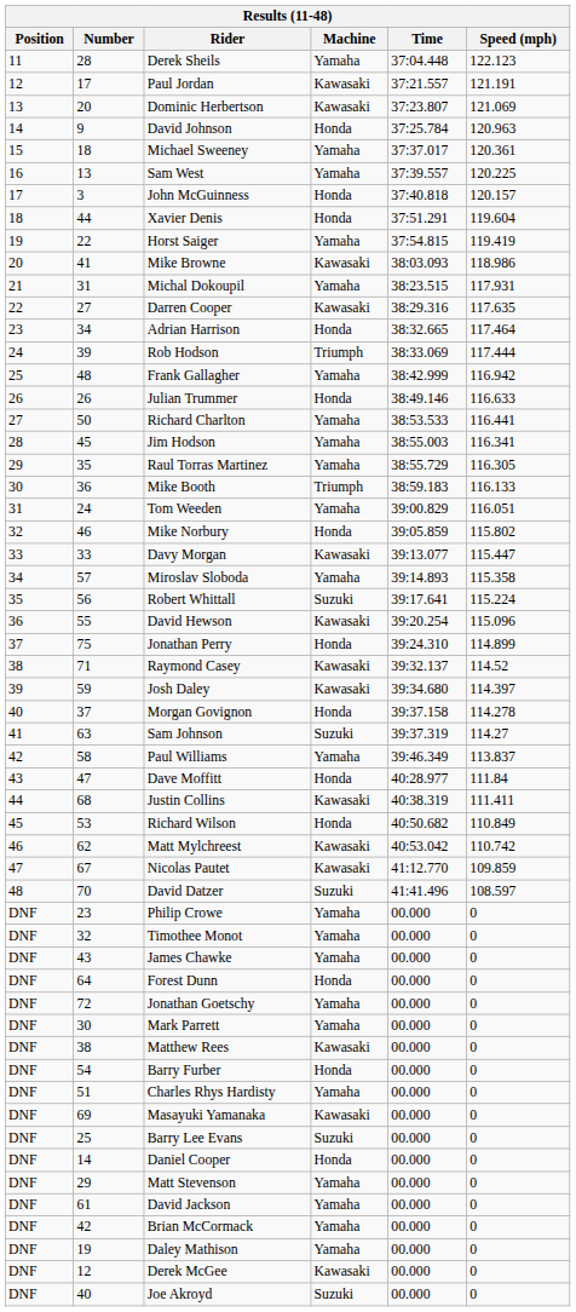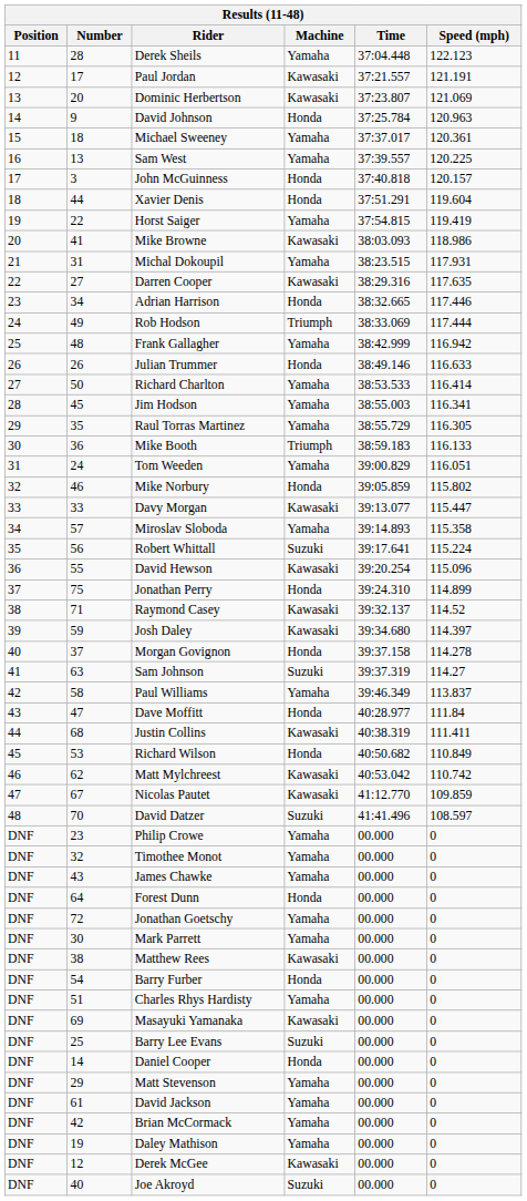 <table class="collapsible collapsed wikitable"style="width:40em;margin-top:-1px;">
 <tr>
 <th scope="col" colspan="6">Results (11-48)</th>
 </tr>
 <tr>
 <th scope="col">Position</th>
 <th scope="col">Number</th>
 <th scope="col">Rider</th>
 <th scope="col">Machine</th>
 <th scope="col">Time</th>
 <th scope="col">Speed (mph)</th>
 </tr>
 <tr>
 <td>11</td>
 <td>28</td>
 <td>Derek Sheils</td>
 <td>Yamaha</td>
 <td>37:04.448</td>
 <td>122.123</td>
 </tr>
 <tr>
 <td>12</td>
 <td>17</td>
 <td>Paul Jordan</td>
 <td>Kawasaki</td>
 <td>37:21.557</td>
 <td>121.191</td>
 </tr>
 <tr>
 <td>13</td>
 <td>20</td>
 <td>Dominic Herbertson</td>
 <td>Kawasaki</td>
 <td>37:23.807</td>
 <td>121.069</td>
 </tr>
 <tr>
 <td>14</td>
 <td>9</td>
 <td>David Johnson</td>
 <td>Honda</td>
 <td>37:25.784</td>
 <td>120.963</td>
 </tr>
 <tr>
 <td>15</td>
 <td>18</td>
 <td>Michael Sweeney</td>
 <td>Yamaha</td>
 <td>37:37.017</td>
 <td>120.361</td>
 </tr>
 <tr>
 <td>16</td>
 <td>13</td>
 <td>Sam West</td>
 <td>Yamaha</td>
 <td>37:39.557</td>
 <td>120.225</td>
 </tr>
 <tr>
 <td>17</td>
 <td>3</td>
 <td>John McGuinness</td>
 <td>Honda</td>
 <td>37:40.818</td>
 <td>120.157</td>
 </tr>
 <tr>
 <td>18</td>
 <td>44</td>
 <td>Xavier Denis</td>
 <td>Honda</td>
 <td>37:51.291</td>
 <td>119.604</td>
 </tr>
 <tr>
 <td>19</td>
 <td>22</td>
 <td>Horst Saiger</td>
 <td>Yamaha</td>
 <td>37:54.815</td>
 <td>119.419</td>
 </tr>
 <tr>
 <td>20</td>
 <td>41</td>
 <td>Mike Browne</td>
 <td>Kawasaki</td>
 <td>38:03.093</td>
 <td>118.986</td>
 </tr>
 <tr>
 <td>21</td>
 <td>31</td>
 <td>Michal Dokoupil</td>
 <td>Yamaha</td>
 <td>38:23.515</td>
 <td>117.931</td>
 </tr>
 <tr>
 <td>22</td>
 <td>27</td>
 <td>Darren Cooper</td>
 <td>Kawasaki</td>
 <td>38:29.316</td>
 <td>117.635</td>
 </tr>
 <tr>
 <td>23</td>
 <td>34</td>
 <td>Adrian Harrison</td>
 <td>Honda</td>
 <td>38:32.665</td>
-<td>117.464</td>
+<td>117.446</td>
 </tr>
 <tr>
 <td>24</td>
-<td>39</td>
+<td>49</td>
 <td>Rob Hodson</td>
 <td>Triumph</td>
 <td>38:33.069</td>
 <td>117.444</td>
 </tr>
 <tr>
 <td>25</td>
 <td>48</td>
 <td>Frank Gallagher</td>
 <td>Yamaha</td>
 <td>38:42.999</td>
 <td>116.942</td>
 </tr>
 <tr>
 <td>26</td>
 <td>26</td>
 <td>Julian Trummer</td>
 <td>Honda</td>
 <td>38:49.146</td>
 <td>116.633</td>
 </tr>
 <tr>
 <td>27</td>
 <td>50</td>
 <td>Richard Charlton</td>
 <td>Yamaha</td>
 <td>38:53.533</td>
-<td>116.441</td>
+<td>116.414</td>
 </tr>
 <tr>
 <td>28</td>
 <td>45</td>
 <td>Jim Hodson</td>
 <td>Yamaha</td>
 <td>38:55.003</td>
 <td>116.341</td>
 </tr>
 <tr>
 <td>29</td>
 <td>35</td>
 <td>Raul Torras Martinez</td>
 <td>Yamaha</td>
 <td>38:55.729</td>
 <td>116.305</td>
 </tr>
 <tr>
 <td>30</td>
 <td>36</td>
 <td>Mike Booth</td>
 <td>Triumph</td>
 <td>38:59.183</td>
 <td>116.133</td>
 </tr>
 <tr>
 <td>31</td>
 <td>24</td>
 <td>Tom Weeden</td>
 <td>Yamaha</td>
 <td>39:00.829</td>
 <td>116.051</td>
 </tr>
 <tr>
 <td>32</td>
 <td>46</td>
 <td>Mike Norbury</td>
 <td>Honda</td>
 <td>39:05.859</td>
 <td>115.802</td>
 </tr>
 <tr>
 <td>33</td>
 <td>33</td>
 <td>Davy Morgan</td>
 <td>Kawasaki</td>
 <td>39:13.077</td>
 <td>115.447</td>
 </tr>
 <tr>
 <td>34</td>
 <td>57</td>
 <td>Miroslav Sloboda</td>
 <td>Yamaha</td>
 <td>39:14.893</td>
 <td>115.358</td>
 </tr>
 <tr>
 <td>35</td>
 <td>56</td>
 <td>Robert Whittall</td>
 <td>Suzuki</td>
 <td>39:17.641</td>
 <td>115.224</td>
 </tr>
 <tr>
 <td>36</td>
 <td>55</td>
 <td>David Hewson</td>
 <td>Kawasaki</td>
 <td>39:20.254</td>
 <td>115.096</td>
 </tr>
 <tr>
 <td>37</td>
 <td>75</td>
 <td>Jonathan Perry</td>
 <td>Honda</td>
 <td>39:24.310</td>
 <td>114.899</td>
 </tr>
 <tr>
 <td>38</td>
 <td>71</td>
 <td>Raymond Casey</td>
 <td>Kawasaki</td>
 <td>39:32.137</td>
 <td>114.52</td>
 </tr>
 <tr>
 <td>39</td>
 <td>59</td>
 <td>Josh Daley</td>
 <td>Kawasaki</td>
 <td>39:34.680</td>
 <td>114.397</td>
 </tr>
 <tr>
 <td>40</td>
 <td>37</td>
 <td>Morgan Govignon</td>
 <td>Honda</td>
 <td>39:37.158</td>
 <td>114.278</td>
 </tr>
 <tr>
 <td>41</td>
 <td>63</td>
 <td>Sam Johnson</td>
 <td>Suzuki</td>
 <td>39:37.319</td>
 <td>114.27</td>
 </tr>
 <tr>
 <td>42</td>
 <td>58</td>
 <td>Paul Williams</td>
 <td>Yamaha</td>
 <td>39:46.349</td>
 <td>113.837</td>
 </tr>
 <tr>
 <td>43</td>
 <td>47</td>
 <td>Dave Moffitt</td>
 <td>Honda</td>
 <td>40:28.977</td>
 <td>111.84</td>
 </tr>
 <tr>
 <td>44</td>
 <td>68</td>
 <td>Justin Collins</td>
 <td>Kawasaki</td>
 <td>40:38.319</td>
 <td>111.411</td>
 </tr>
 <tr>
 <td>45</td>
 <td>53</td>
 <td>Richard Wilson</td>
 <td>Honda</td>
 <td>40:50.682</td>
 <td>110.849</td>
 </tr>
 <tr>
 <td>46</td>
 <td>62</td>
 <td>Matt Mylchreest</td>
 <td>Kawasaki</td>
 <td>40:53.042</td>
 <td>110.742</td>
 </tr>
 <tr>
 <td>47</td>
 <td>67</td>
 <td>Nicolas Pautet</td>
 <td>Kawasaki</td>
 <td>41:12.770</td>
 <td>109.859</td>
 </tr>
 <tr>
 <td>48</td>
 <td>70</td>
 <td>David Datzer</td>
 <td>Suzuki</td>
 <td>41:41.496</td>
 <td>108.597</td>
 </tr>
 <tr>
 <td>DNF</td>
 <td>23</td>
 <td>Philip Crowe</td>
 <td>Yamaha</td>
 <td>00.000</td>
 <td>0</td>
 </tr>
 <tr>
 <td>DNF</td>
 <td>32</td>
 <td>Timothee Monot</td>
 <td>Yamaha</td>
 <td>00.000</td>
 <td>0</td>
 </tr>
 <tr>
 <td>DNF</td>
 <td>43</td>
 <td>James Chawke</td>
 <td>Yamaha</td>
 <td>00.000</td>
 <td>0</td>
 </tr>
 <tr>
 <td>DNF</td>
 <td>64</td>
 <td>Forest Dunn</td>
 <td>Honda</td>
 <td>00.000</td>
 <td>0</td>
 </tr>
 <tr>
 <td>DNF</td>
 <td>72</td>
 <td>Jonathan Goetschy</td>
 <td>Yamaha</td>
 <td>00.000</td>
 <td>0</td>
 </tr>
 <tr>
 <td>DNF</td>
 <td>30</td>
 <td>Mark Parrett</td>
 <td>Yamaha</td>
 <td>00.000</td>
 <td>0</td>
 </tr>
 <tr>
 <td>DNF</td>
 <td>38</td>
 <td>Matthew Rees</td>
 <td>Kawasaki</td>
 <td>00.000</td>
 <td>0</td>
 </tr>
 <tr>
 <td>DNF</td>
 <td>54</td>
 <td>Barry Furber</td>
 <td>Honda</td>
 <td>00.000</td>
 <td>0</td>
 </tr>
 <tr>
 <td>DNF</td>
 <td>51</td>
 <td>Charles Rhys Hardisty</td>
 <td>Yamaha</td>
 <td>00.000</td>
 <td>0</td>
 </tr>
 <tr>
 <td>DNF</td>
 <td>69</td>
 <td>Masayuki Yamanaka</td>
 <td>Kawasaki</td>
 <td>00.000</td>
 <td>0</td>
 </tr>
 <tr>
 <td>DNF</td>
 <td>25</td>
 <td>Barry Lee Evans</td>
 <td>Suzuki</td>
 <td>00.000</td>
 <td>0</td>
 </tr>
 <tr>
 <td>DNF</td>
 <td>14</td>
 <td>Daniel Cooper</td>
 <td>Honda</td>
 <td>00.000</td>
 <td>0</td>
 </tr>
 <tr>
 <td>DNF</td>
 <td>29</td>
 <td>Matt Stevenson</td>
 <td>Yamaha</td>
 <td>00.000</td>
 <td>0</td>
 </tr>
 <tr>
 <td>DNF</td>
 <td>61</td>
 <td>David Jackson</td>
 <td>Yamaha</td>
 <td>00.000</td>
 <td>0</td>
 </tr>
 <tr>
 <td>DNF</td>
 <td>42</td>
 <td>Brian McCormack</td>
 <td>Yamaha</td>
 <td>00.000</td>
 <td>0</td>
 </tr>
 <tr>
 <td>DNF</td>
 <td>19</td>
 <td>Daley Mathison</td>
 <td>Yamaha</td>
 <td>00.000</td>
 <td>0</td>
 </tr>
 <tr>
 <td>DNF</td>
 <td>12</td>
 <td>Derek McGee</td>
 <td>Kawasaki</td>
 <td>00.000</td>
 <td>0</td>
 </tr>
 <tr>
 <td>DNF</td>
 <td>40</td>
 <td>Joe Akroyd</td>
 <td>Suzuki</td>
 <td>00.000</td>
 <td>0</td>
 </tr>
 </table>
